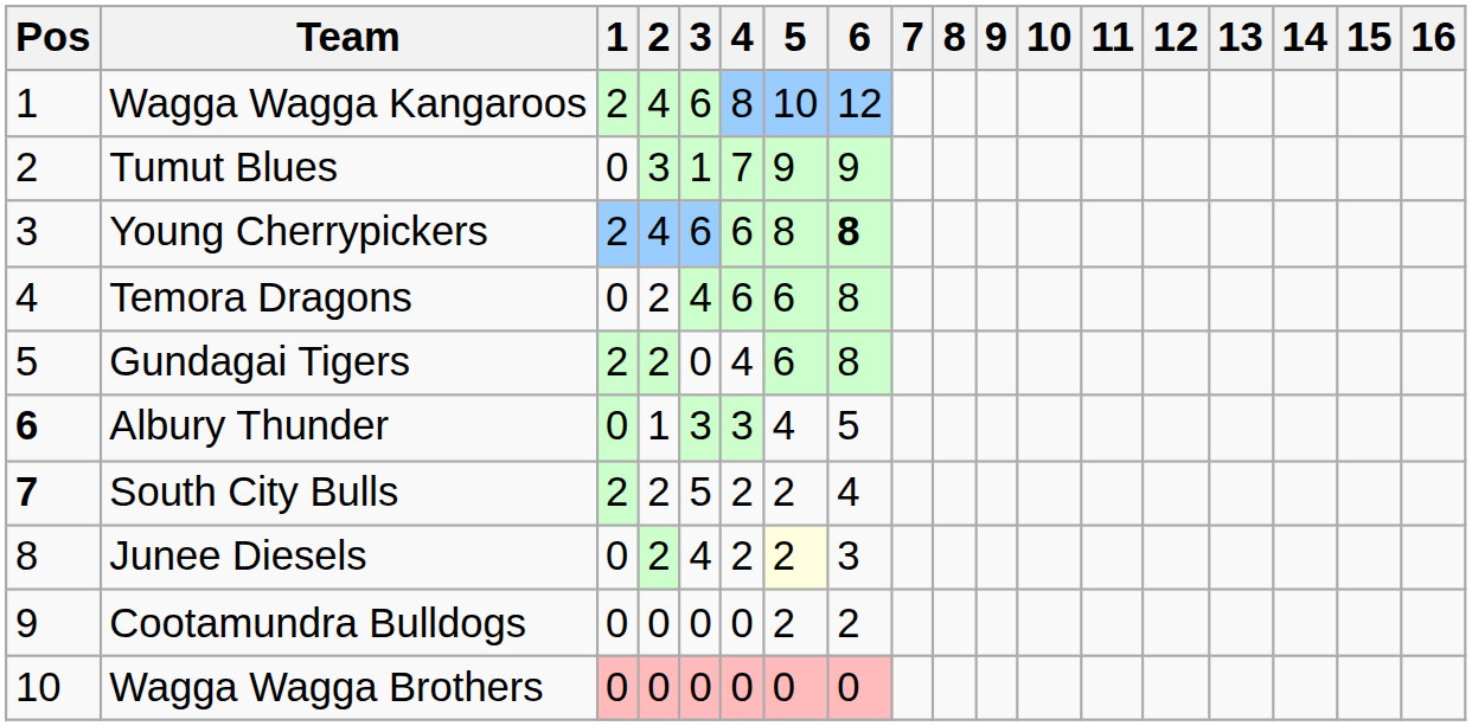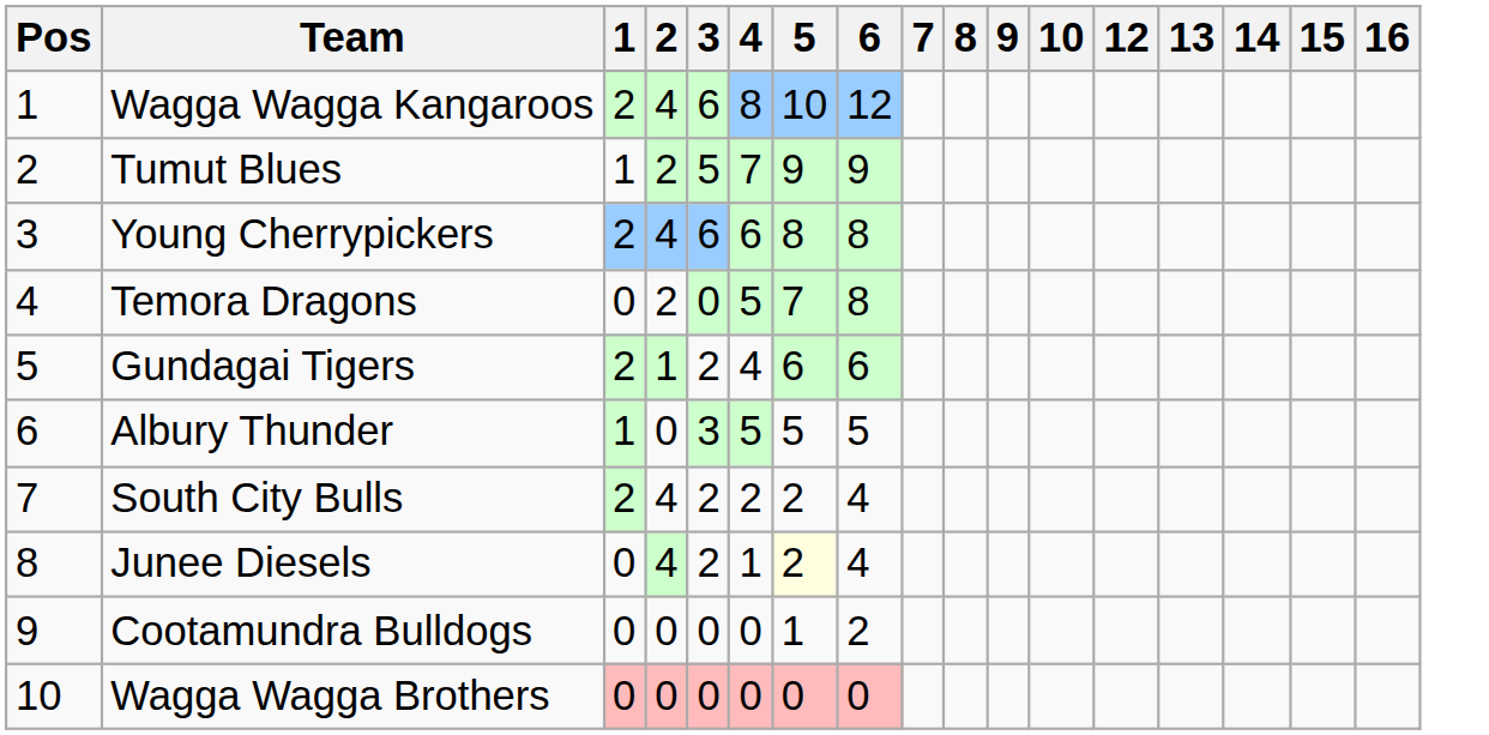 <table class="wikitable">
 <tr>
 <th>Pos</th>
 <th>Team</th>
 <th>1</th>
 <th>2</th>
 <th>3</th>
 <th>4</th>
 <th>5</th>
 <th>6</th>
 <th>7</th>
 <th>8</th>
 <th>9</th>
 <th>10</th>
-<th>11</th>
 <th>12</th>
 <th>13</th>
 <th>14</th>
 <th>15</th>
 <th>16</th>
 </tr>
 <tr>
 <td>1</td>
 <td> Wagga Wagga Kangaroos</td>
 <td style="background:#ccffcc;">2</td>
 <td style="background:#ccffcc;">4</td>
 <td style="background:#ccffcc;">6</td>
 <td style="background:#99ccff;">8</td>
 <td style="background:#99ccff;">10</td>
 <td style="background:#99ccff;">12</td>
 <td></td>
 <td></td>
 <td></td>
 <td></td>
 <td></td>
 <td></td>
 <td></td>
 <td></td>
 <td></td>
-<td></td>
 </tr>
 <tr>
 <td>2</td>
 <td> Tumut Blues</td>
-<td>0</td>
-<td style="background:#ccffcc;">3</td>
-<td style="background:#ccffcc;">1</td>
+<td>1</td>
+<td style="background:#ccffcc;">2</td>
+<td style="background:#ccffcc;">5</td>
 <td style="background:#ccffcc;">7</td>
 <td style="background:#ccffcc;">9</td>
 <td style="background:#ccffcc;">9</td>
-<td></td>
 <td></td>
 <td></td>
 <td></td>
 <td></td>
 <td></td>
 <td></td>
 <td></td>
 <td></td>
 <td></td>
 </tr>
 <tr>
 <td>3</td>
 <td> Young Cherrypickers</td>
 <td style="background:#99ccff;">2</td>
 <td style="background:#99ccff;">4</td>
 <td style="background:#99ccff;">6</td>
 <td style="background:#ccffcc;">6</td>
 <td style="background:#ccffcc;">8</td>
-<td style="background:#ccffcc;"><strong>8</strong></td>
-<td></td>
+<td style="background:#ccffcc;">8</td>
 <td></td>
 <td></td>
 <td></td>
 <td></td>
 <td></td>
 <td></td>
 <td></td>
 <td></td>
 <td></td>
 </tr>
 <tr>
 <td>4</td>
 <td> Temora Dragons</td>
 <td>0</td>
 <td>2</td>
-<td style="background:#ccffcc;">4</td>
-<td style="background:#ccffcc;">6</td>
-<td style="background:#ccffcc;">6</td>
+<td style="background:#ccffcc;">0</td>
+<td style="background:#ccffcc;">5</td>
+<td style="background:#ccffcc;">7</td>
 <td style="background:#ccffcc;">8</td>
-<td></td>
 <td></td>
 <td></td>
 <td></td>
 <td></td>
 <td></td>
 <td></td>
 <td></td>
 <td></td>
 <td></td>
 </tr>
 <tr>
 <td>5</td>
 <td> Gundagai Tigers</td>
 <td style="background:#ccffcc;">2</td>
-<td style="background:#ccffcc;">2</td>
-<td>0</td>
+<td style="background:#ccffcc;">1</td>
+<td>2</td>
 <td>4</td>
 <td style="background:#ccffcc;">6</td>
-<td style="background:#ccffcc;">8</td>
-<td></td>
+<td style="background:#ccffcc;">6</td>
 <td></td>
 <td></td>
 <td></td>
 <td></td>
 <td></td>
 <td></td>
 <td></td>
 <td></td>
 <td></td>
 </tr>
 <tr>
-<td><strong>6</strong></td>
+<td>6</td>
 <td> Albury Thunder</td>
-<td style="background:#ccffcc;">0</td>
-<td>1</td>
+<td style="background:#ccffcc;">1</td>
+<td>0</td>
 <td style="background:#ccffcc;">3</td>
-<td style="background:#ccffcc;">3</td>
-<td>4</td>
+<td style="background:#ccffcc;">5</td>
 <td>5</td>
-<td></td>
+<td>5</td>
 <td></td>
 <td></td>
 <td></td>
 <td></td>
 <td></td>
 <td></td>
 <td></td>
 <td></td>
 <td></td>
 </tr>
 <tr>
-<td><strong>7</strong></td>
+<td>7</td>
 <td> South City Bulls</td>
 <td style="background:#ccffcc;">2</td>
+<td>4</td>
 <td>2</td>
-<td>5</td>
 <td>2</td>
 <td>2</td>
 <td>4</td>
-<td></td>
 <td></td>
 <td></td>
 <td></td>
 <td></td>
 <td></td>
 <td></td>
 <td></td>
 <td></td>
 <td></td>
 </tr>
 <tr>
 <td>8</td>
 <td> Junee Diesels</td>
 <td>0</td>
-<td style="background:#ccffcc;">2</td>
+<td style="background:#ccffcc;">4</td>
+<td>2</td>
+<td>1</td>
+<td style="background: lightyellow;">2</td>
 <td>4</td>
-<td>2</td>
-<td style="background: lightyellow;">2</td>
-<td>3</td>
-<td></td>
 <td></td>
 <td></td>
 <td></td>
 <td></td>
 <td></td>
 <td></td>
 <td></td>
 <td></td>
 <td></td>
 </tr>
 <tr>
 <td>9</td>
 <td> Cootamundra Bulldogs</td>
 <td>0</td>
 <td>0</td>
 <td>0</td>
 <td>0</td>
+<td>1</td>
 <td>2</td>
-<td>2</td>
-<td></td>
 <td></td>
 <td></td>
 <td></td>
 <td></td>
 <td></td>
 <td></td>
 <td></td>
 <td></td>
 <td></td>
 </tr>
 <tr>
 <td>10</td>
 <td> Wagga Wagga Brothers</td>
 <td style="background:#ffbbbb;">0</td>
 <td style="background:#ffbbbb;">0</td>
 <td style="background:#ffbbbb;">0</td>
 <td style="background:#ffbbbb;">0</td>
 <td style="background:#ffbbbb;">0</td>
 <td style="background:#ffbbbb;">0</td>
 <td></td>
 <td></td>
 <td></td>
 <td></td>
 <td></td>
 <td></td>
 <td></td>
 <td></td>
 <td></td>
-<td></td>
 </tr>
 </table>
